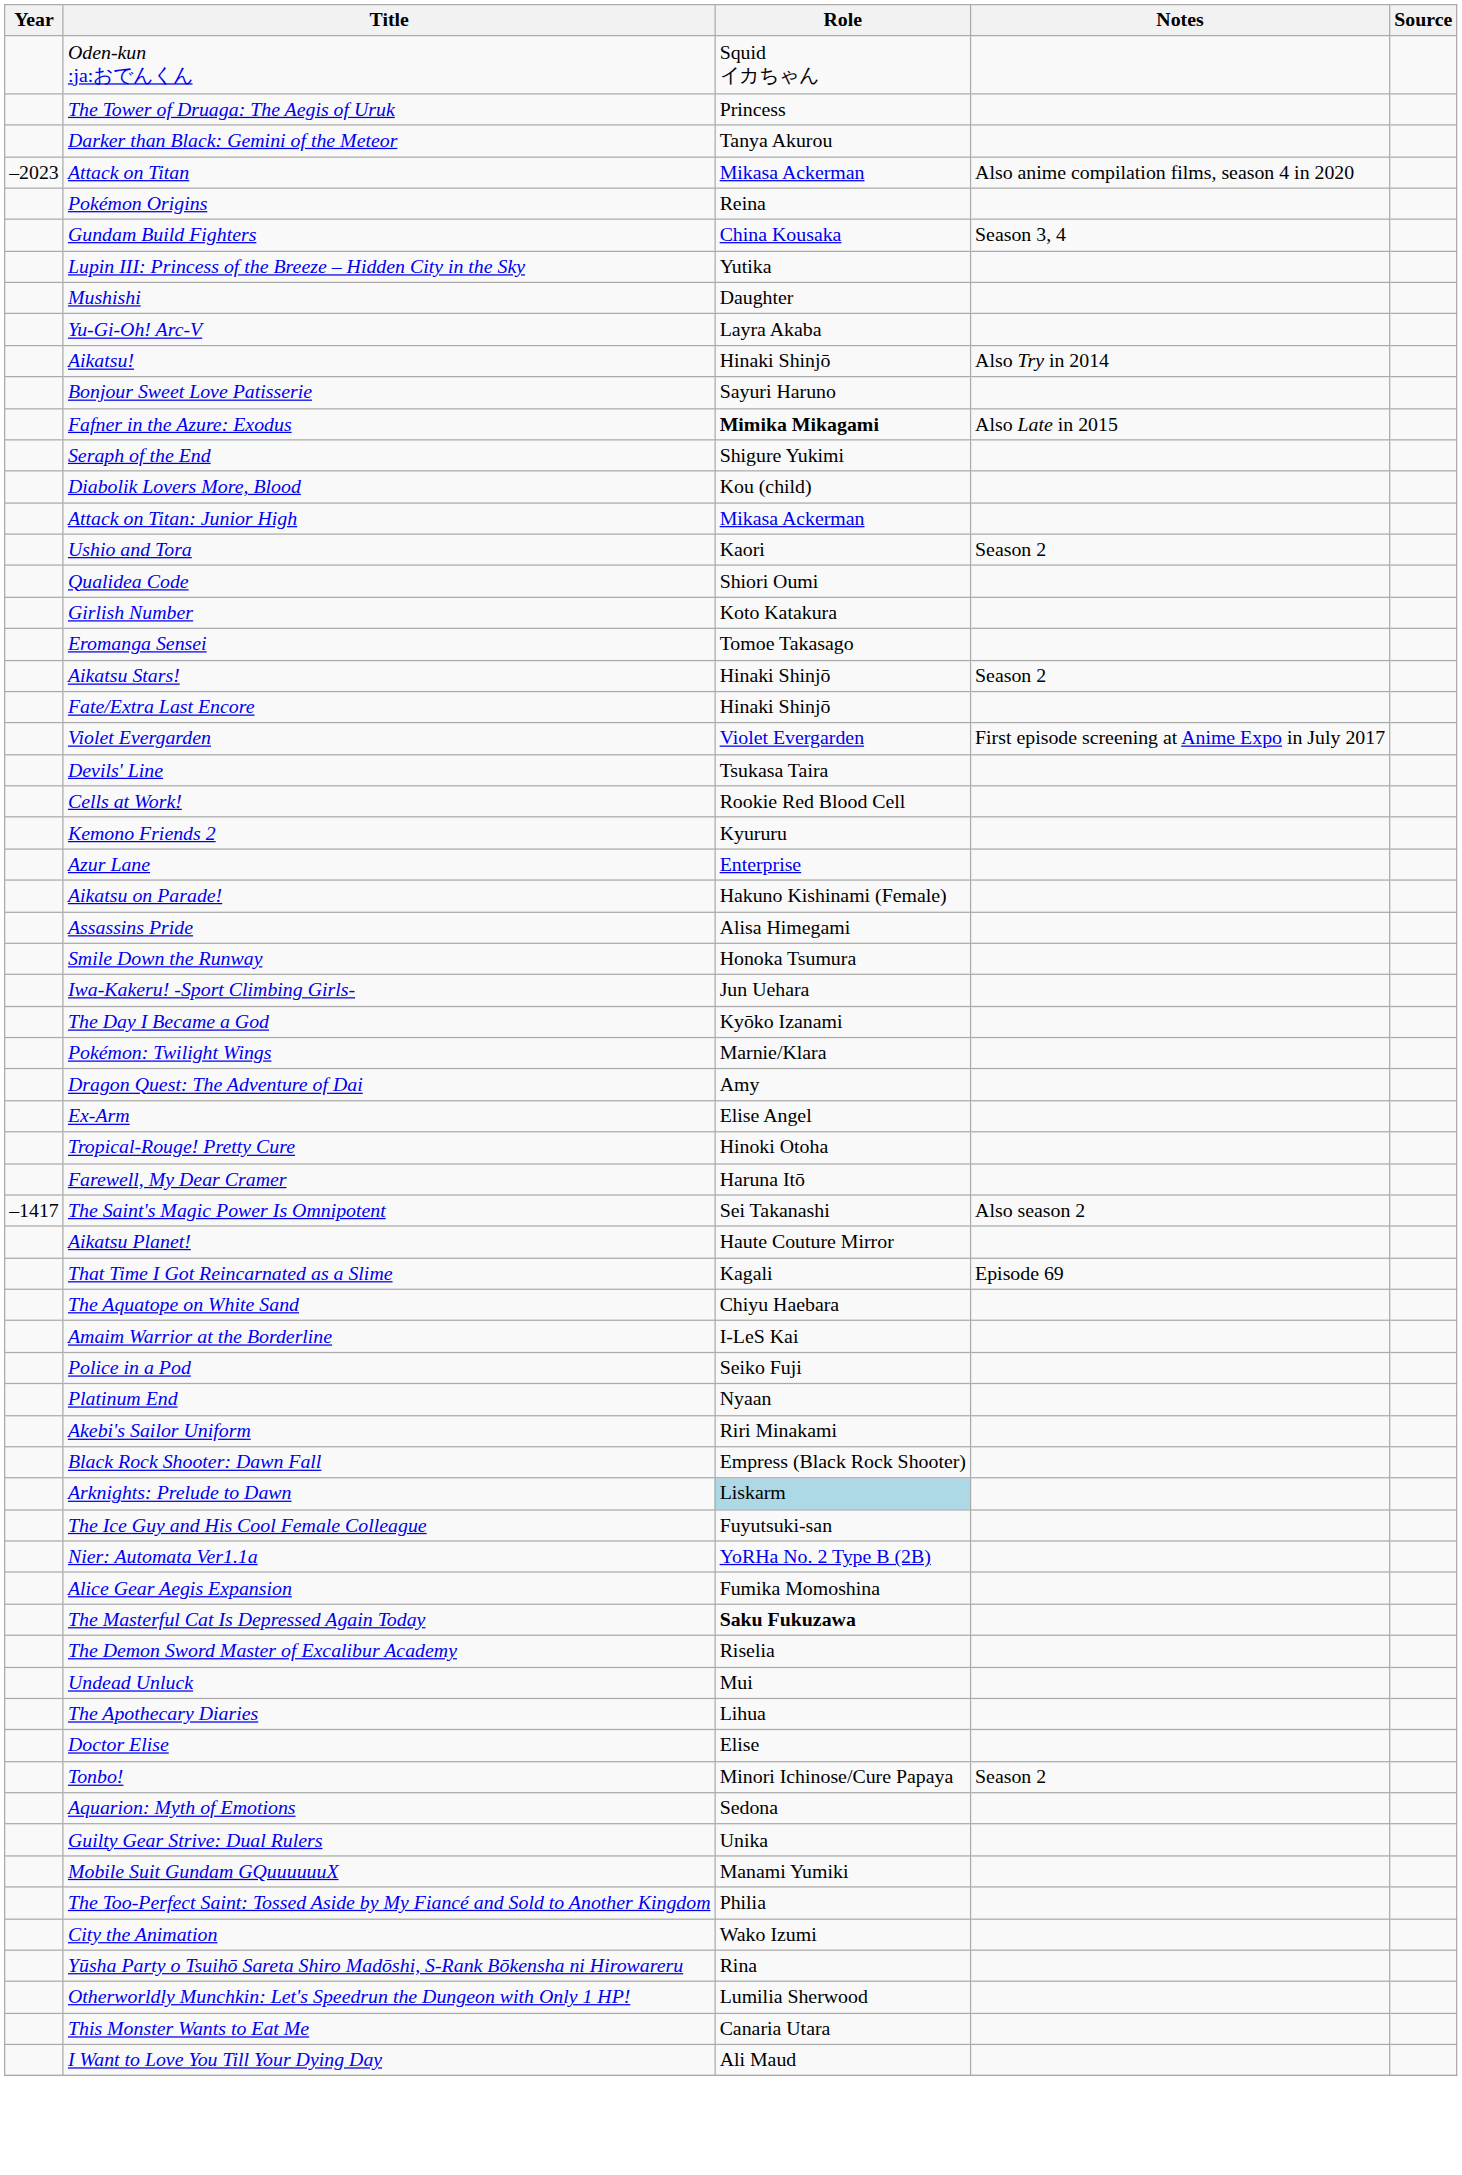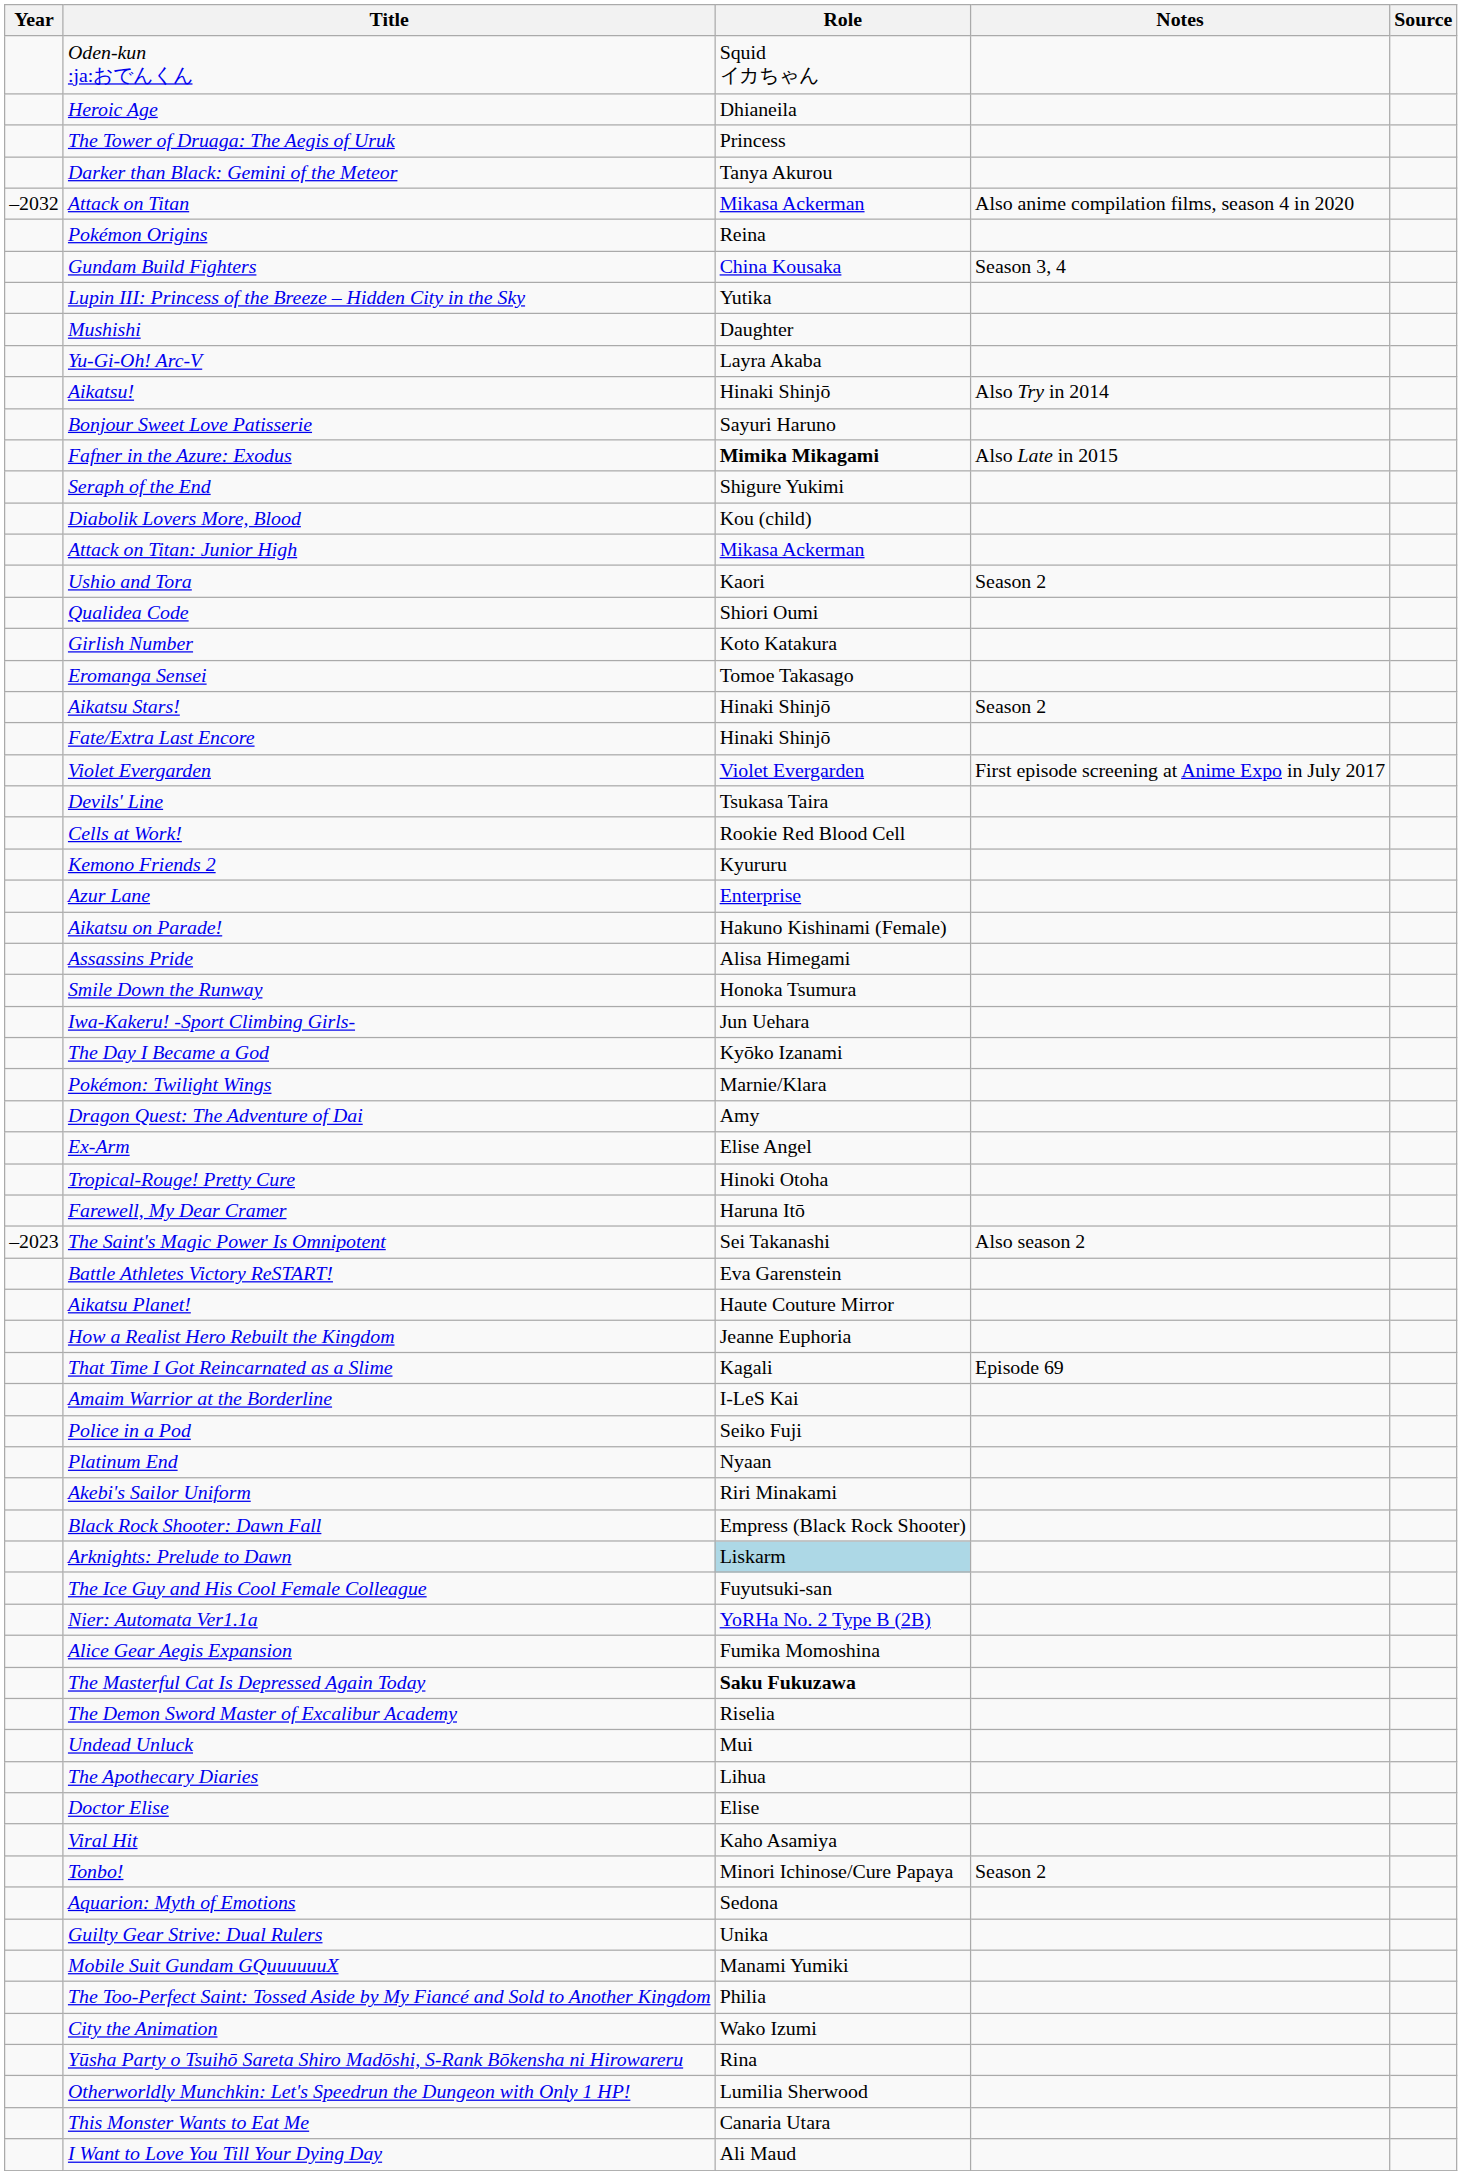 <table class="wikitable sortable plainrowheaders">
 <tr>
 <th>Year</th>
 <th>Title</th>
 <th>Role</th>
 <th class="unsortable">Notes</th>
 <th class="unsortable">Source</th>
 </tr>
 <tr>
 <td></td>
 <td><em>Oden-kun</em><br><a href='#'>:ja:おでんくん</a></td>
 <td>Squid<br>イカちゃん</td>
+<td></td>
+<td></td>
+</tr>
+<tr>
+<td></td>
+<td><em><a href='#'>Heroic Age</a></em></td>
+<td>Dhianeila</td>
 <td></td>
 <td></td>
 </tr>
 <tr>
 <td></td>
 <td><em><a href='#'>The Tower of Druaga: The Aegis of Uruk</a></em></td>
 <td>Princess</td>
 <td></td>
 <td></td>
 </tr>
 <tr>
 <td></td>
 <td><em><a href='#'>Darker than Black: Gemini of the Meteor</a></em></td>
 <td>Tanya Akurou</td>
 <td></td>
 <td></td>
 </tr>
 <tr>
-<td>–2023</td>
+<td>–2032</td>
 <td><em><a href='#'>Attack on Titan</a></em></td>
 <td><a href='#'>Mikasa Ackerman</a></td>
 <td>Also anime compilation films, season 4 in 2020</td>
 <td></td>
 </tr>
 <tr>
 <td></td>
 <td><em><a href='#'>Pokémon Origins</a></em></td>
 <td>Reina</td>
 <td></td>
 <td></td>
 </tr>
 <tr>
 <td></td>
 <td><em><a href='#'>Gundam Build Fighters</a></em></td>
 <td><a href='#'>China Kousaka</a></td>
 <td>Season 3, 4</td>
 <td></td>
 </tr>
 <tr>
 <td></td>
 <td><em><a href='#'>Lupin III: Princess of the Breeze – Hidden City in the Sky</a></em></td>
 <td>Yutika</td>
 <td></td>
 <td></td>
 </tr>
 <tr>
 <td></td>
 <td><em><a href='#'>Mushishi</a></em></td>
 <td>Daughter</td>
 <td></td>
 <td></td>
 </tr>
 <tr>
 <td></td>
 <td><em><a href='#'>Yu-Gi-Oh! Arc-V</a></em></td>
 <td>Layra Akaba  </td>
 <td></td>
 <td></td>
 </tr>
 <tr>
 <td></td>
 <td><em><a href='#'>Aikatsu!</a></em></td>
 <td>Hinaki Shinjō</td>
 <td>Also <em>Try</em> in 2014</td>
 <td></td>
 </tr>
 <tr>
 <td></td>
 <td><em><a href='#'>Bonjour Sweet Love Patisserie</a></em></td>
 <td>Sayuri Haruno</td>
 <td></td>
 <td></td>
 </tr>
 <tr>
 <td></td>
 <td><em><a href='#'>Fafner in the Azure: Exodus</a></em></td>
 <td><strong>Mimika Mikagami</strong></td>
 <td>Also <em>Late</em> in 2015</td>
 <td></td>
 </tr>
 <tr>
 <td></td>
 <td><em><a href='#'>Seraph of the End</a></em></td>
 <td>Shigure Yukimi</td>
 <td></td>
 <td></td>
 </tr>
 <tr>
 <td></td>
 <td><em><a href='#'>Diabolik Lovers More, Blood</a> </em></td>
 <td>Kou (child)</td>
 <td></td>
 <td></td>
 </tr>
 <tr>
 <td></td>
 <td><em><a href='#'>Attack on Titan: Junior High</a></em></td>
 <td><a href='#'>Mikasa Ackerman</a></td>
 <td></td>
 <td></td>
 </tr>
 <tr>
 <td></td>
 <td><em><a href='#'>Ushio and Tora</a></em></td>
 <td>Kaori</td>
 <td>Season 2</td>
 <td></td>
 </tr>
 <tr>
 <td></td>
 <td><em><a href='#'>Qualidea Code</a></em></td>
 <td>Shiori Oumi</td>
 <td></td>
 <td></td>
 </tr>
 <tr>
 <td></td>
 <td><em><a href='#'>Girlish Number</a></em></td>
 <td>Koto Katakura</td>
 <td></td>
 <td></td>
 </tr>
 <tr>
 <td></td>
 <td><em><a href='#'>Eromanga Sensei</a></em></td>
 <td>Tomoe Takasago</td>
 <td></td>
 <td></td>
 </tr>
 <tr>
 <td></td>
 <td><em><a href='#'>Aikatsu Stars!</a></em></td>
 <td>Hinaki Shinjō</td>
 <td>Season 2</td>
 <td></td>
 </tr>
 <tr>
 <td></td>
 <td><em><a href='#'>Fate/Extra Last Encore</a></em></td>
 <td>Hinaki Shinjō</td>
 <td></td>
 <td></td>
 </tr>
 <tr>
 <td></td>
 <td><em><a href='#'>Violet Evergarden</a></em></td>
 <td><a href='#'>Violet Evergarden</a></td>
 <td>First episode screening at <a href='#'>Anime Expo</a> in July 2017</td>
 <td></td>
 </tr>
 <tr>
 <td></td>
 <td><em><a href='#'>Devils' Line</a></em></td>
 <td>Tsukasa Taira</td>
 <td></td>
 <td></td>
 </tr>
 <tr>
 <td></td>
 <td><em><a href='#'>Cells at Work!</a></em></td>
 <td>Rookie Red Blood Cell</td>
 <td></td>
 <td></td>
 </tr>
 <tr>
 <td></td>
 <td><em><a href='#'>Kemono Friends 2</a></em></td>
 <td>Kyururu</td>
 <td></td>
 <td></td>
 </tr>
 <tr>
 <td></td>
 <td><em><a href='#'>Azur Lane</a></em></td>
 <td><a href='#'>Enterprise</a></td>
 <td></td>
 <td></td>
 </tr>
 <tr>
 <td></td>
 <td><em><a href='#'>Aikatsu on Parade!</a></em></td>
 <td>Hakuno Kishinami (Female)</td>
 <td></td>
 <td></td>
 </tr>
 <tr>
 <td></td>
 <td><em><a href='#'>Assassins Pride</a></em></td>
 <td>Alisa Himegami</td>
 <td></td>
 <td></td>
 </tr>
 <tr>
 <td></td>
 <td><em><a href='#'>Smile Down the Runway</a></em></td>
 <td>Honoka Tsumura</td>
 <td></td>
 <td></td>
 </tr>
 <tr>
 <td></td>
 <td><em><a href='#'>Iwa-Kakeru! -Sport Climbing Girls-</a></em></td>
 <td>Jun Uehara</td>
 <td></td>
 <td></td>
 </tr>
 <tr>
 <td></td>
 <td><em><a href='#'>The Day I Became a God</a></em></td>
 <td>Kyōko Izanami</td>
 <td></td>
 <td></td>
 </tr>
 <tr>
 <td></td>
 <td><em><a href='#'>Pokémon: Twilight Wings</a></em></td>
 <td>Marnie/Klara</td>
 <td></td>
 <td></td>
 </tr>
 <tr>
 <td></td>
 <td><em><a href='#'>Dragon Quest: The Adventure of Dai</a></em></td>
 <td>Amy</td>
 <td></td>
 <td></td>
 </tr>
 <tr>
 <td></td>
 <td><em><a href='#'>Ex-Arm</a></em></td>
 <td>Elise Angel</td>
 <td></td>
 <td></td>
 </tr>
 <tr>
 <td></td>
 <td><em><a href='#'>Tropical-Rouge! Pretty Cure</a></em></td>
 <td>Hinoki Otoha</td>
 <td></td>
 <td></td>
 </tr>
 <tr>
 <td></td>
 <td><em><a href='#'>Farewell, My Dear Cramer</a></em></td>
 <td>Haruna Itō</td>
 <td></td>
 <td></td>
 </tr>
 <tr>
-<td>–1417</td>
+<td>–2023</td>
 <td><em><a href='#'>The Saint's Magic Power Is Omnipotent</a></em></td>
 <td>Sei Takanashi</td>
 <td>Also season 2</td>
+<td></td>
+</tr>
+<tr>
+<td></td>
+<td><em><a href='#'>Battle Athletes Victory ReSTART!</a></em></td>
+<td>Eva Garenstein</td>
+<td></td>
 <td></td>
 </tr>
 <tr>
 <td></td>
 <td><em><a href='#'>Aikatsu Planet!</a></em></td>
 <td>Haute Couture Mirror</td>
 <td></td>
 <td></td>
 </tr>
 <tr>
 <td></td>
-<td><em><a href='#'>That Time I Got Reincarnated as a Slime</a></em></td>
-<td>Kagali</td>
-<td>Episode 69</td>
+<td><em><a href='#'>How a Realist Hero Rebuilt the Kingdom</a></em></td>
+<td>Jeanne Euphoria</td>
+<td></td>
 <td></td>
 </tr>
 <tr>
 <td></td>
-<td><em><a href='#'>The Aquatope on White Sand</a></em></td>
-<td>Chiyu Haebara</td>
-<td></td>
+<td><em><a href='#'>That Time I Got Reincarnated as a Slime</a></em></td>
+<td>Kagali</td>
+<td>Episode 69</td>
 <td></td>
 </tr>
 <tr>
 <td></td>
 <td><em><a href='#'>Amaim Warrior at the Borderline</a></em></td>
 <td>I-LeS Kai</td>
 <td></td>
 <td></td>
 </tr>
 <tr>
 <td></td>
 <td><em><a href='#'>Police in a Pod</a></em></td>
 <td>Seiko Fuji</td>
 <td></td>
 <td></td>
 </tr>
 <tr>
 <td></td>
 <td><em><a href='#'>Platinum End</a></em></td>
 <td>Nyaan</td>
 <td></td>
 <td></td>
 </tr>
 <tr>
 <td></td>
 <td><em><a href='#'>Akebi's Sailor Uniform</a></em></td>
 <td>Riri Minakami</td>
 <td></td>
 <td></td>
 </tr>
 <tr>
 <td></td>
 <td><em><a href='#'>Black Rock Shooter: Dawn Fall</a></em></td>
 <td>Empress (Black Rock Shooter)</td>
 <td></td>
 <td></td>
 </tr>
 <tr>
 <td></td>
 <td><em><a href='#'>Arknights: Prelude to Dawn</a></em></td>
 <td style="background: lightblue;">Liskarm</td>
 <td></td>
 <td></td>
 </tr>
 <tr>
 <td></td>
 <td><em><a href='#'>The Ice Guy and His Cool Female Colleague</a></em></td>
 <td>Fuyutsuki-san</td>
 <td></td>
 <td></td>
 </tr>
 <tr>
 <td></td>
 <td><em><a href='#'>Nier: Automata Ver1.1a</a></em></td>
 <td><a href='#'>YoRHa No. 2 Type B (2B)</a></td>
 <td></td>
 <td></td>
 </tr>
 <tr>
 <td></td>
 <td><em><a href='#'>Alice Gear Aegis Expansion</a></em></td>
 <td>Fumika Momoshina</td>
 <td></td>
 <td></td>
 </tr>
 <tr>
 <td></td>
 <td><em><a href='#'>The Masterful Cat Is Depressed Again Today</a></em></td>
 <td><strong>Saku Fukuzawa</strong></td>
 <td></td>
 <td></td>
 </tr>
 <tr>
 <td></td>
 <td><em><a href='#'>The Demon Sword Master of Excalibur Academy</a></em></td>
 <td>Riselia</td>
 <td></td>
 <td></td>
 </tr>
 <tr>
 <td></td>
 <td><em><a href='#'>Undead Unluck</a></em></td>
 <td>Mui</td>
 <td></td>
 <td></td>
 </tr>
 <tr>
 <td></td>
 <td><em><a href='#'>The Apothecary Diaries</a></em></td>
 <td>Lihua</td>
 <td></td>
 <td></td>
 </tr>
 <tr>
 <td></td>
 <td><em><a href='#'>Doctor Elise</a></em></td>
 <td>Elise</td>
 <td></td>
 <td></td>
 </tr>
 <tr>
 <td></td>
+<td><em><a href='#'>Viral Hit</a></em></td>
+<td>Kaho Asamiya</td>
+<td></td>
+<td></td>
+</tr>
+<tr>
+<td></td>
 <td><em><a href='#'>Tonbo!</a></em></td>
 <td>Minori Ichinose/Cure Papaya</td>
 <td>Season 2</td>
 <td></td>
 </tr>
 <tr>
 <td></td>
 <td><em><a href='#'>Aquarion: Myth of Emotions</a></em></td>
 <td>Sedona</td>
 <td></td>
 <td></td>
 </tr>
 <tr>
 <td></td>
 <td><em><a href='#'>Guilty Gear Strive: Dual Rulers</a></em></td>
 <td>Unika</td>
 <td></td>
 <td></td>
 </tr>
 <tr>
 <td></td>
 <td><em><a href='#'>Mobile Suit Gundam GQuuuuuuX</a></em></td>
 <td>Manami Yumiki</td>
 <td></td>
 <td></td>
 </tr>
 <tr>
 <td></td>
 <td><em><a href='#'>The Too-Perfect Saint: Tossed Aside by My Fiancé and Sold to Another Kingdom</a></em></td>
 <td>Philia</td>
 <td></td>
 <td></td>
 </tr>
 <tr>
 <td></td>
 <td><em><a href='#'>City the Animation</a></em></td>
 <td>Wako Izumi</td>
 <td></td>
 <td></td>
 </tr>
 <tr>
 <td></td>
 <td><em><a href='#'>Yūsha Party o Tsuihō Sareta Shiro Madōshi, S-Rank Bōkensha ni Hirowareru</a></em></td>
 <td>Rina</td>
 <td></td>
 <td></td>
 </tr>
 <tr>
 <td></td>
 <td><em><a href='#'>Otherworldly Munchkin: Let's Speedrun the Dungeon with Only 1 HP!</a></em></td>
 <td>Lumilia Sherwood</td>
 <td></td>
 <td></td>
 </tr>
 <tr>
 <td></td>
 <td><em><a href='#'>This Monster Wants to Eat Me</a></em></td>
 <td>Canaria Utara</td>
 <td></td>
 <td></td>
 </tr>
 <tr>
 <td></td>
 <td><em><a href='#'>I Want to Love You Till Your Dying Day</a></em></td>
 <td>Ali Maud</td>
 <td></td>
 <td></td>
 </tr>
 <tr>
 </tr>
 </table>
